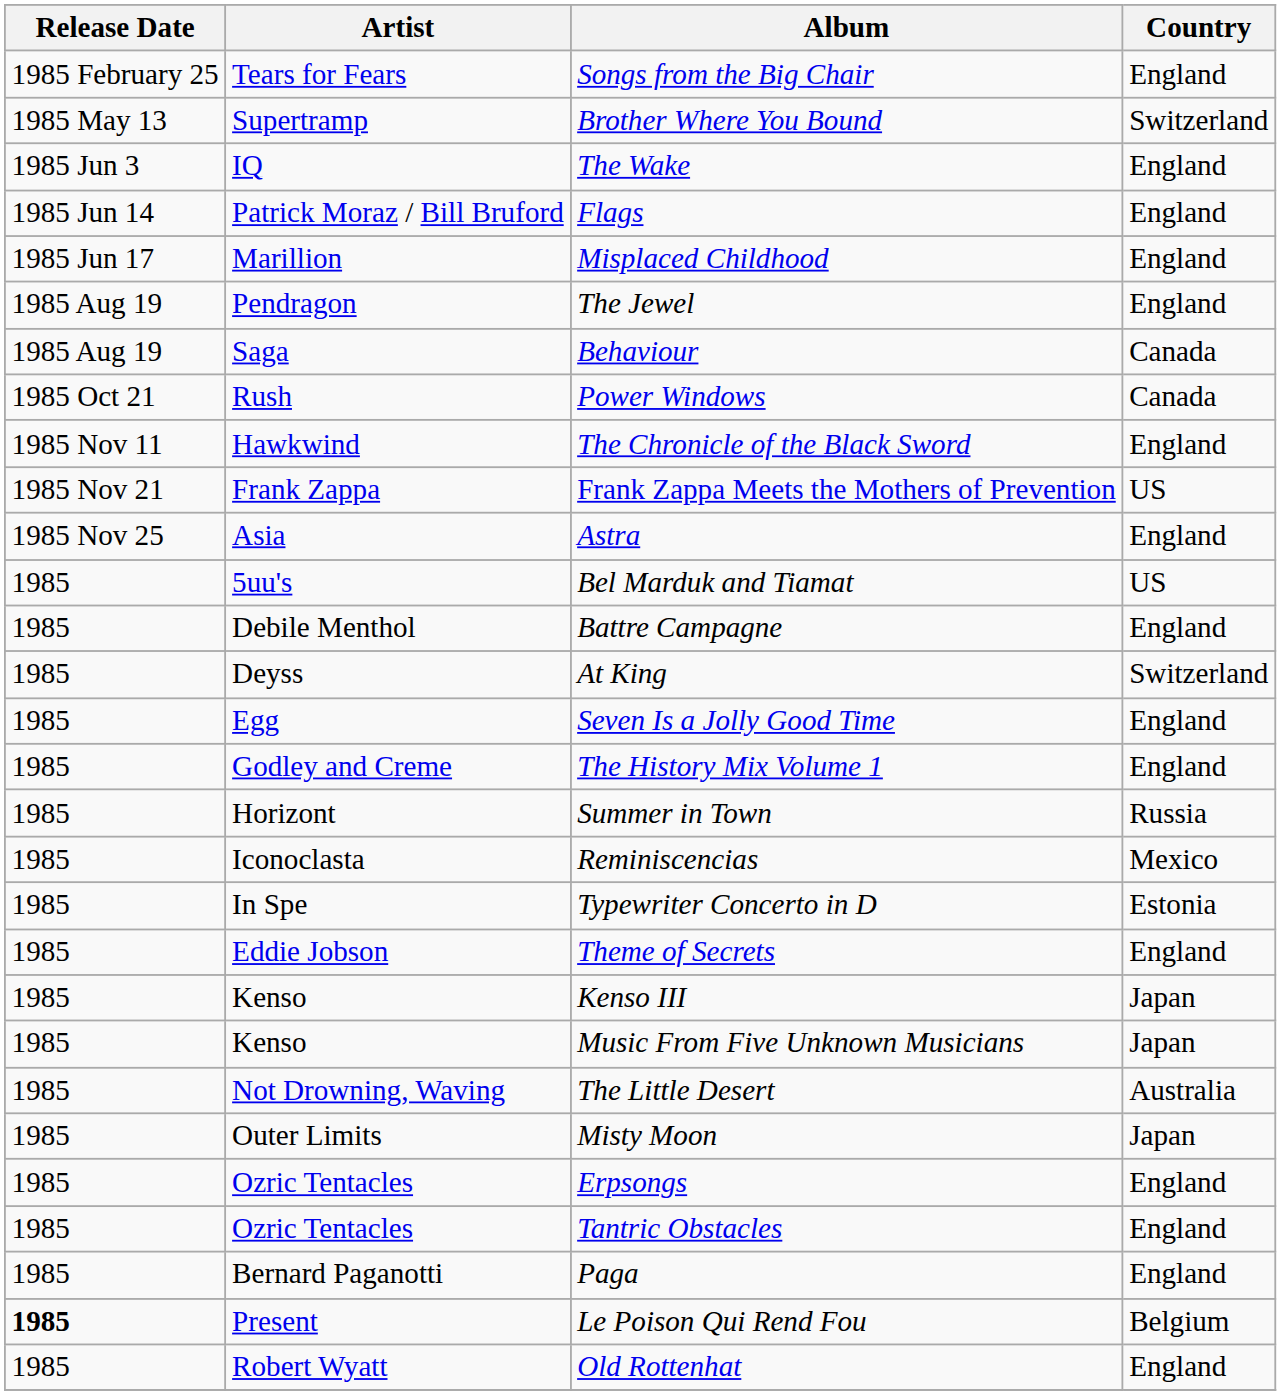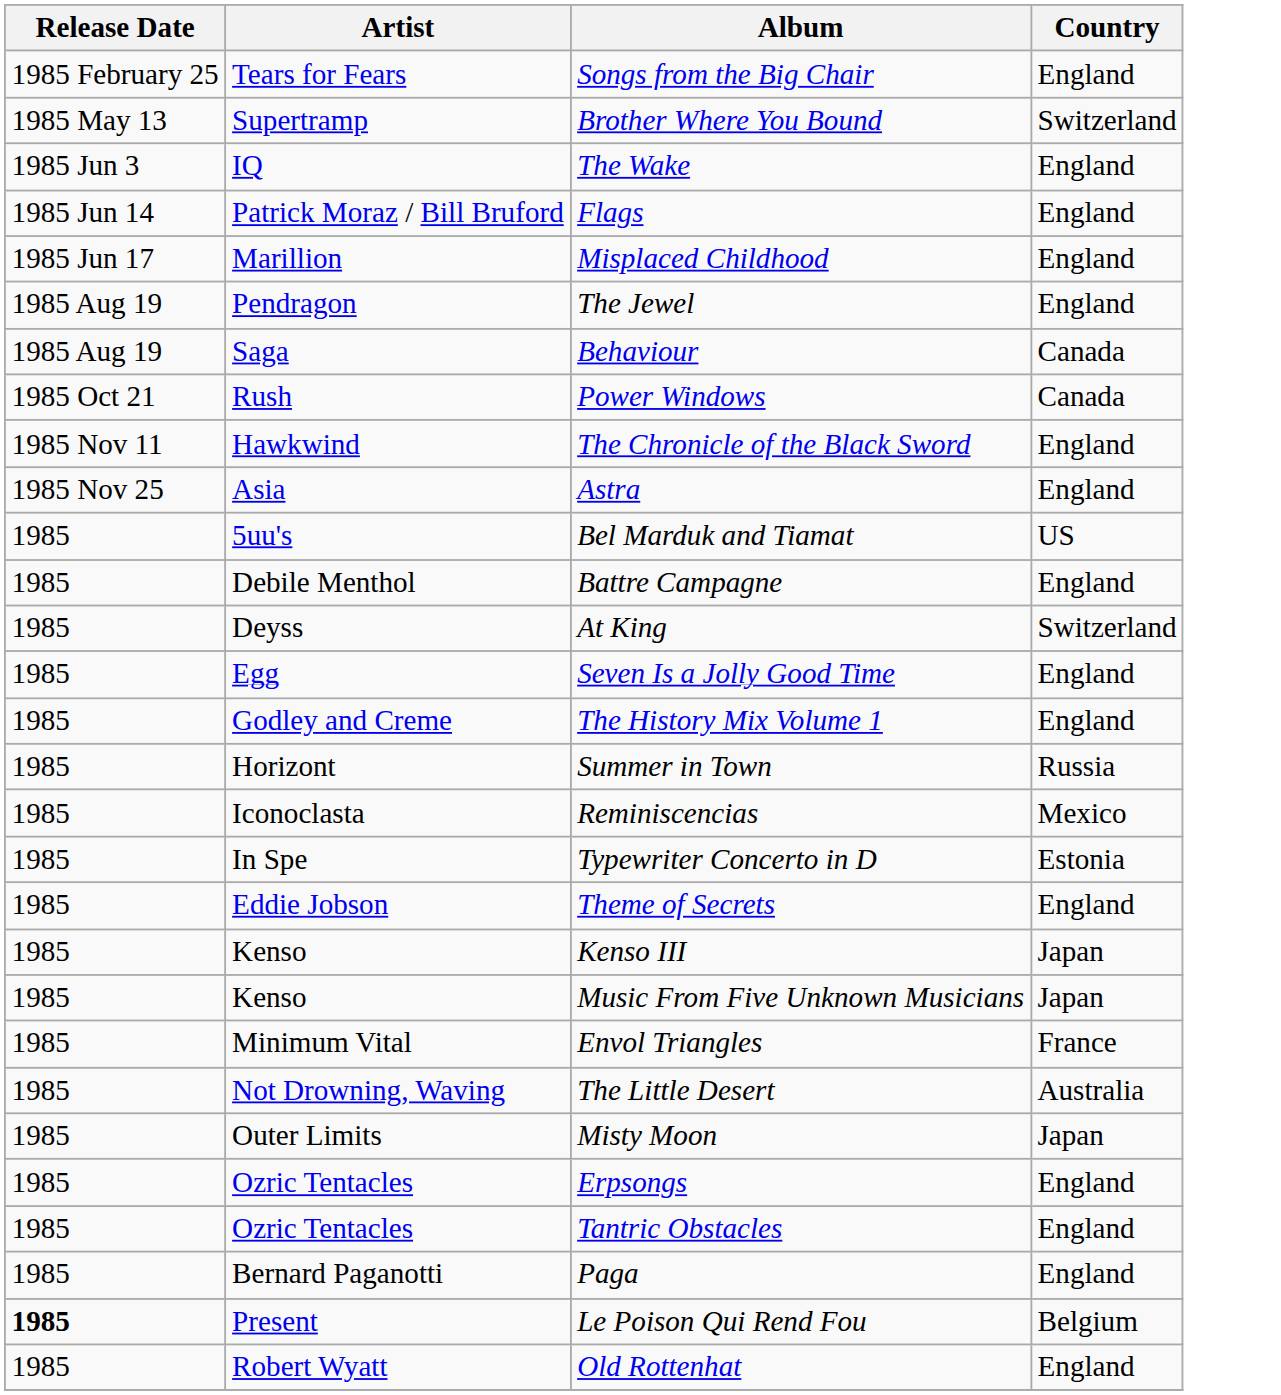 <table class="wikitable">
 <tr>
 <th align=center>Release Date</th>
 <th align=center>Artist</th>
 <th align=center>Album</th>
 <th align=center>Country</th>
 </tr>
 <tr>
 <td>1985 February 25</td>
 <td><a href='#'>Tears for Fears</a></td>
 <td><em><a href='#'>Songs from the Big Chair</a></em></td>
 <td>England</td>
 </tr>
 <tr>
 <td>1985 May 13</td>
 <td><a href='#'>Supertramp</a></td>
 <td><em><a href='#'>Brother Where You Bound</a></em></td>
 <td>Switzerland</td>
 </tr>
 <tr>
 <td>1985 Jun 3</td>
 <td><a href='#'>IQ</a></td>
 <td><em><a href='#'>The Wake</a></em></td>
 <td>England</td>
 </tr>
 <tr>
 <td>1985 Jun 14</td>
 <td><a href='#'>Patrick Moraz</a> / <a href='#'>Bill Bruford</a></td>
 <td><em><a href='#'>Flags</a></em></td>
 <td>England</td>
 </tr>
 <tr>
 <td>1985 Jun 17</td>
 <td><a href='#'>Marillion</a></td>
 <td><em><a href='#'>Misplaced Childhood</a></em></td>
 <td>England</td>
 </tr>
 <tr>
 <td>1985 Aug 19</td>
 <td><a href='#'>Pendragon</a></td>
 <td><em>The Jewel</em></td>
 <td>England</td>
 </tr>
 <tr>
 <td>1985 Aug 19</td>
 <td><a href='#'>Saga</a></td>
 <td><em><a href='#'>Behaviour</a></em></td>
 <td>Canada</td>
 </tr>
 <tr>
 <td>1985 Oct 21</td>
 <td><a href='#'>Rush</a></td>
 <td><em><a href='#'>Power Windows</a></em></td>
 <td>Canada</td>
 </tr>
 <tr>
 <td>1985 Nov 11</td>
 <td><a href='#'>Hawkwind</a></td>
 <td><em><a href='#'>The Chronicle of the Black Sword</a></em></td>
 <td>England</td>
-</tr>
-<tr>
-<td>1985 Nov 21</td>
-<td><a href='#'>Frank Zappa</a></td>
-<td><a href='#'>Frank Zappa Meets the Mothers of Prevention</a></td>
-<td>US</td>
 </tr>
 <tr>
 <td>1985 Nov 25</td>
 <td><a href='#'>Asia</a></td>
 <td><em><a href='#'>Astra</a></em></td>
 <td>England</td>
 </tr>
 <tr>
 <td>1985</td>
 <td><a href='#'>5uu's</a></td>
 <td><em>Bel Marduk and Tiamat</em></td>
 <td>US</td>
 </tr>
 <tr>
 <td>1985</td>
 <td>Debile Menthol</td>
 <td><em>Battre Campagne</em></td>
 <td>England</td>
 </tr>
 <tr>
 <td>1985</td>
 <td>Deyss</td>
 <td><em>At King</em></td>
 <td>Switzerland</td>
 </tr>
 <tr>
 <td>1985</td>
 <td><a href='#'>Egg</a></td>
 <td><em><a href='#'>Seven Is a Jolly Good Time</a></em></td>
 <td>England</td>
 </tr>
 <tr>
 <td>1985</td>
 <td><a href='#'>Godley and Creme</a></td>
 <td><em><a href='#'>The History Mix Volume 1</a></em></td>
 <td>England</td>
 </tr>
 <tr>
 <td>1985</td>
 <td>Horizont</td>
 <td><em>Summer in Town</em></td>
 <td>Russia</td>
 </tr>
 <tr>
 <td>1985</td>
 <td>Iconoclasta</td>
 <td><em>Reminiscencias</em></td>
 <td>Mexico</td>
 </tr>
 <tr>
 <td>1985</td>
 <td>In Spe</td>
 <td><em>Typewriter Concerto in D</em></td>
 <td>Estonia</td>
 </tr>
 <tr>
 <td>1985</td>
 <td><a href='#'>Eddie Jobson</a></td>
 <td><em><a href='#'>Theme of Secrets</a></em></td>
 <td>England</td>
 </tr>
 <tr>
 <td>1985</td>
 <td>Kenso</td>
 <td><em>Kenso III</em></td>
 <td>Japan</td>
 </tr>
 <tr>
 <td>1985</td>
 <td>Kenso</td>
 <td><em>Music From Five Unknown Musicians</em></td>
 <td>Japan</td>
 </tr>
 <tr>
 <td>1985</td>
+<td>Minimum Vital</td>
+<td><em>Envol Triangles</em></td>
+<td>France</td>
+</tr>
+<tr>
+<td>1985</td>
 <td><a href='#'>Not Drowning, Waving</a></td>
 <td><em>The Little Desert</em></td>
 <td>Australia</td>
 </tr>
 <tr>
 <td>1985</td>
 <td>Outer Limits</td>
 <td><em>Misty Moon</em></td>
 <td>Japan</td>
 </tr>
 <tr>
 <td>1985</td>
 <td><a href='#'>Ozric Tentacles</a></td>
 <td><em><a href='#'>Erpsongs</a></em></td>
 <td>England</td>
 </tr>
 <tr>
 <td>1985</td>
 <td><a href='#'>Ozric Tentacles</a></td>
 <td><em><a href='#'>Tantric Obstacles</a></em></td>
 <td>England</td>
 </tr>
 <tr>
 <td>1985</td>
 <td>Bernard Paganotti</td>
 <td><em>Paga</em></td>
 <td>England</td>
 </tr>
 <tr>
 <td><strong>1985</strong></td>
 <td><a href='#'>Present</a></td>
 <td><em>Le Poison Qui Rend Fou</em></td>
 <td>Belgium</td>
 </tr>
 <tr>
 <td>1985</td>
 <td><a href='#'>Robert Wyatt</a></td>
 <td><em><a href='#'>Old Rottenhat</a></em></td>
 <td>England</td>
 </tr>
 <tr>
 </tr>
 </table>
